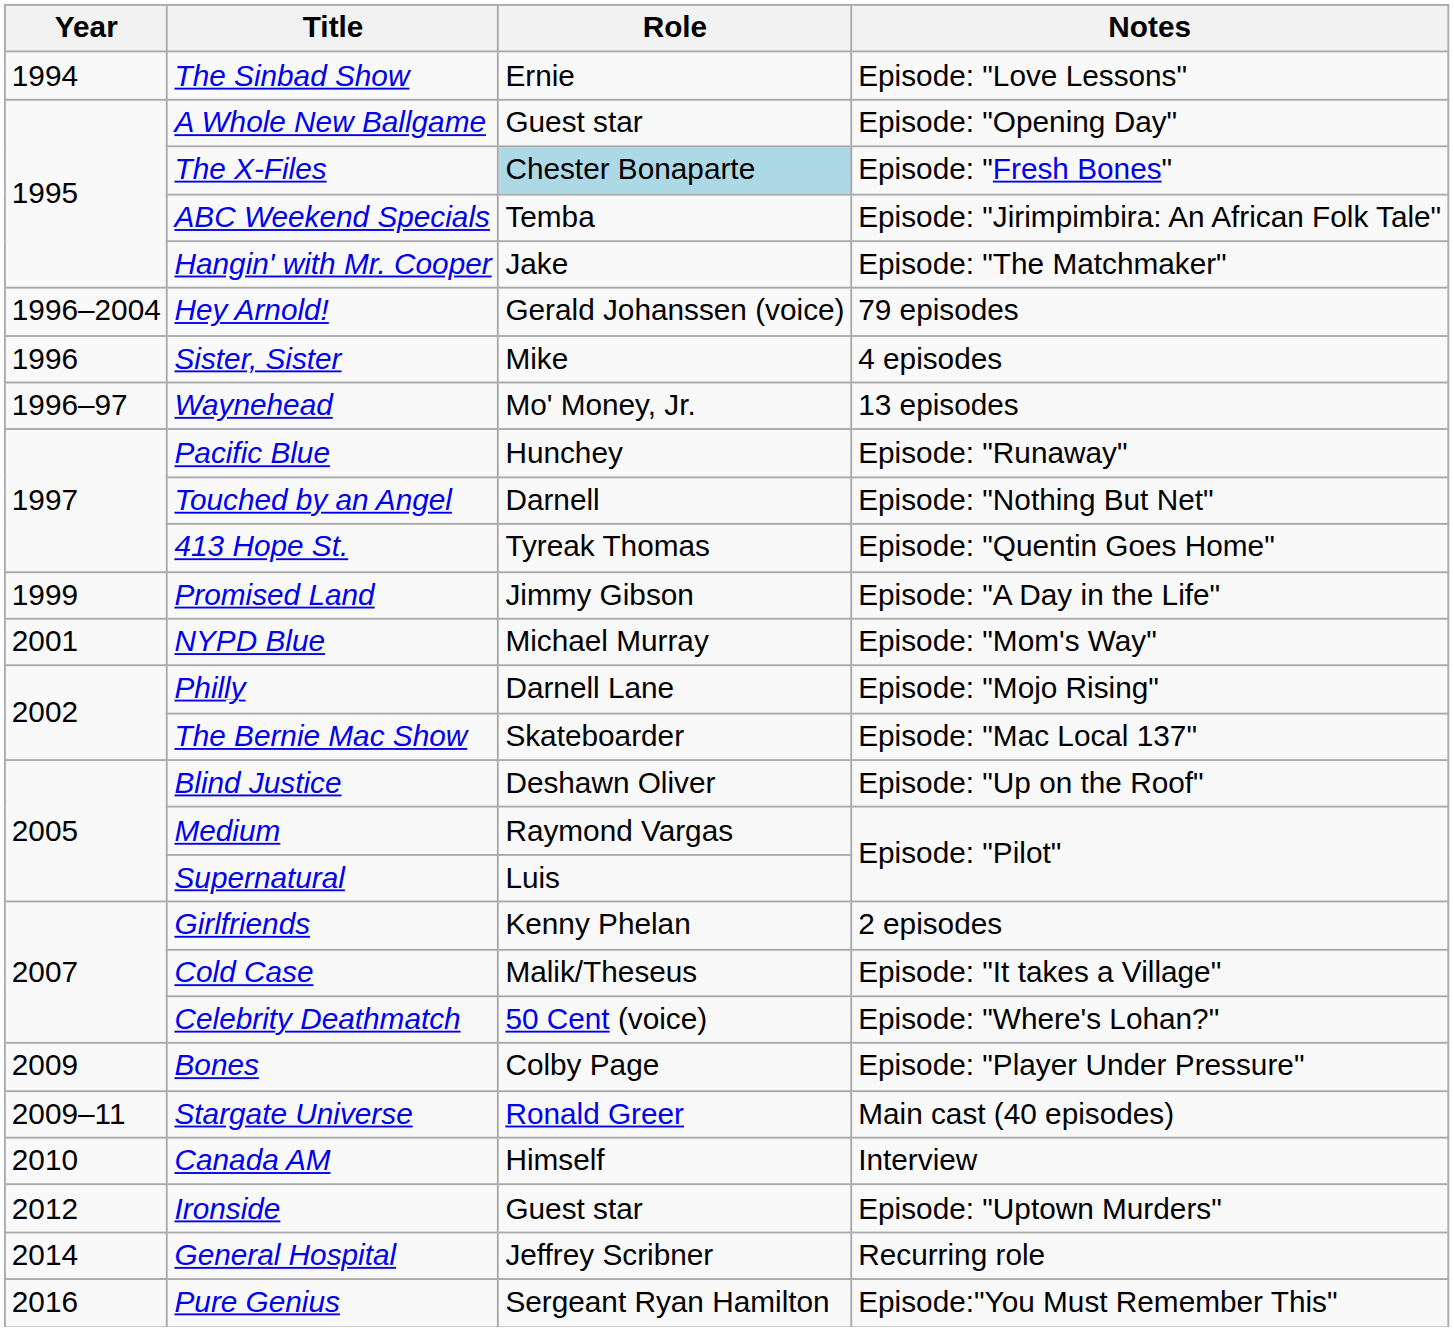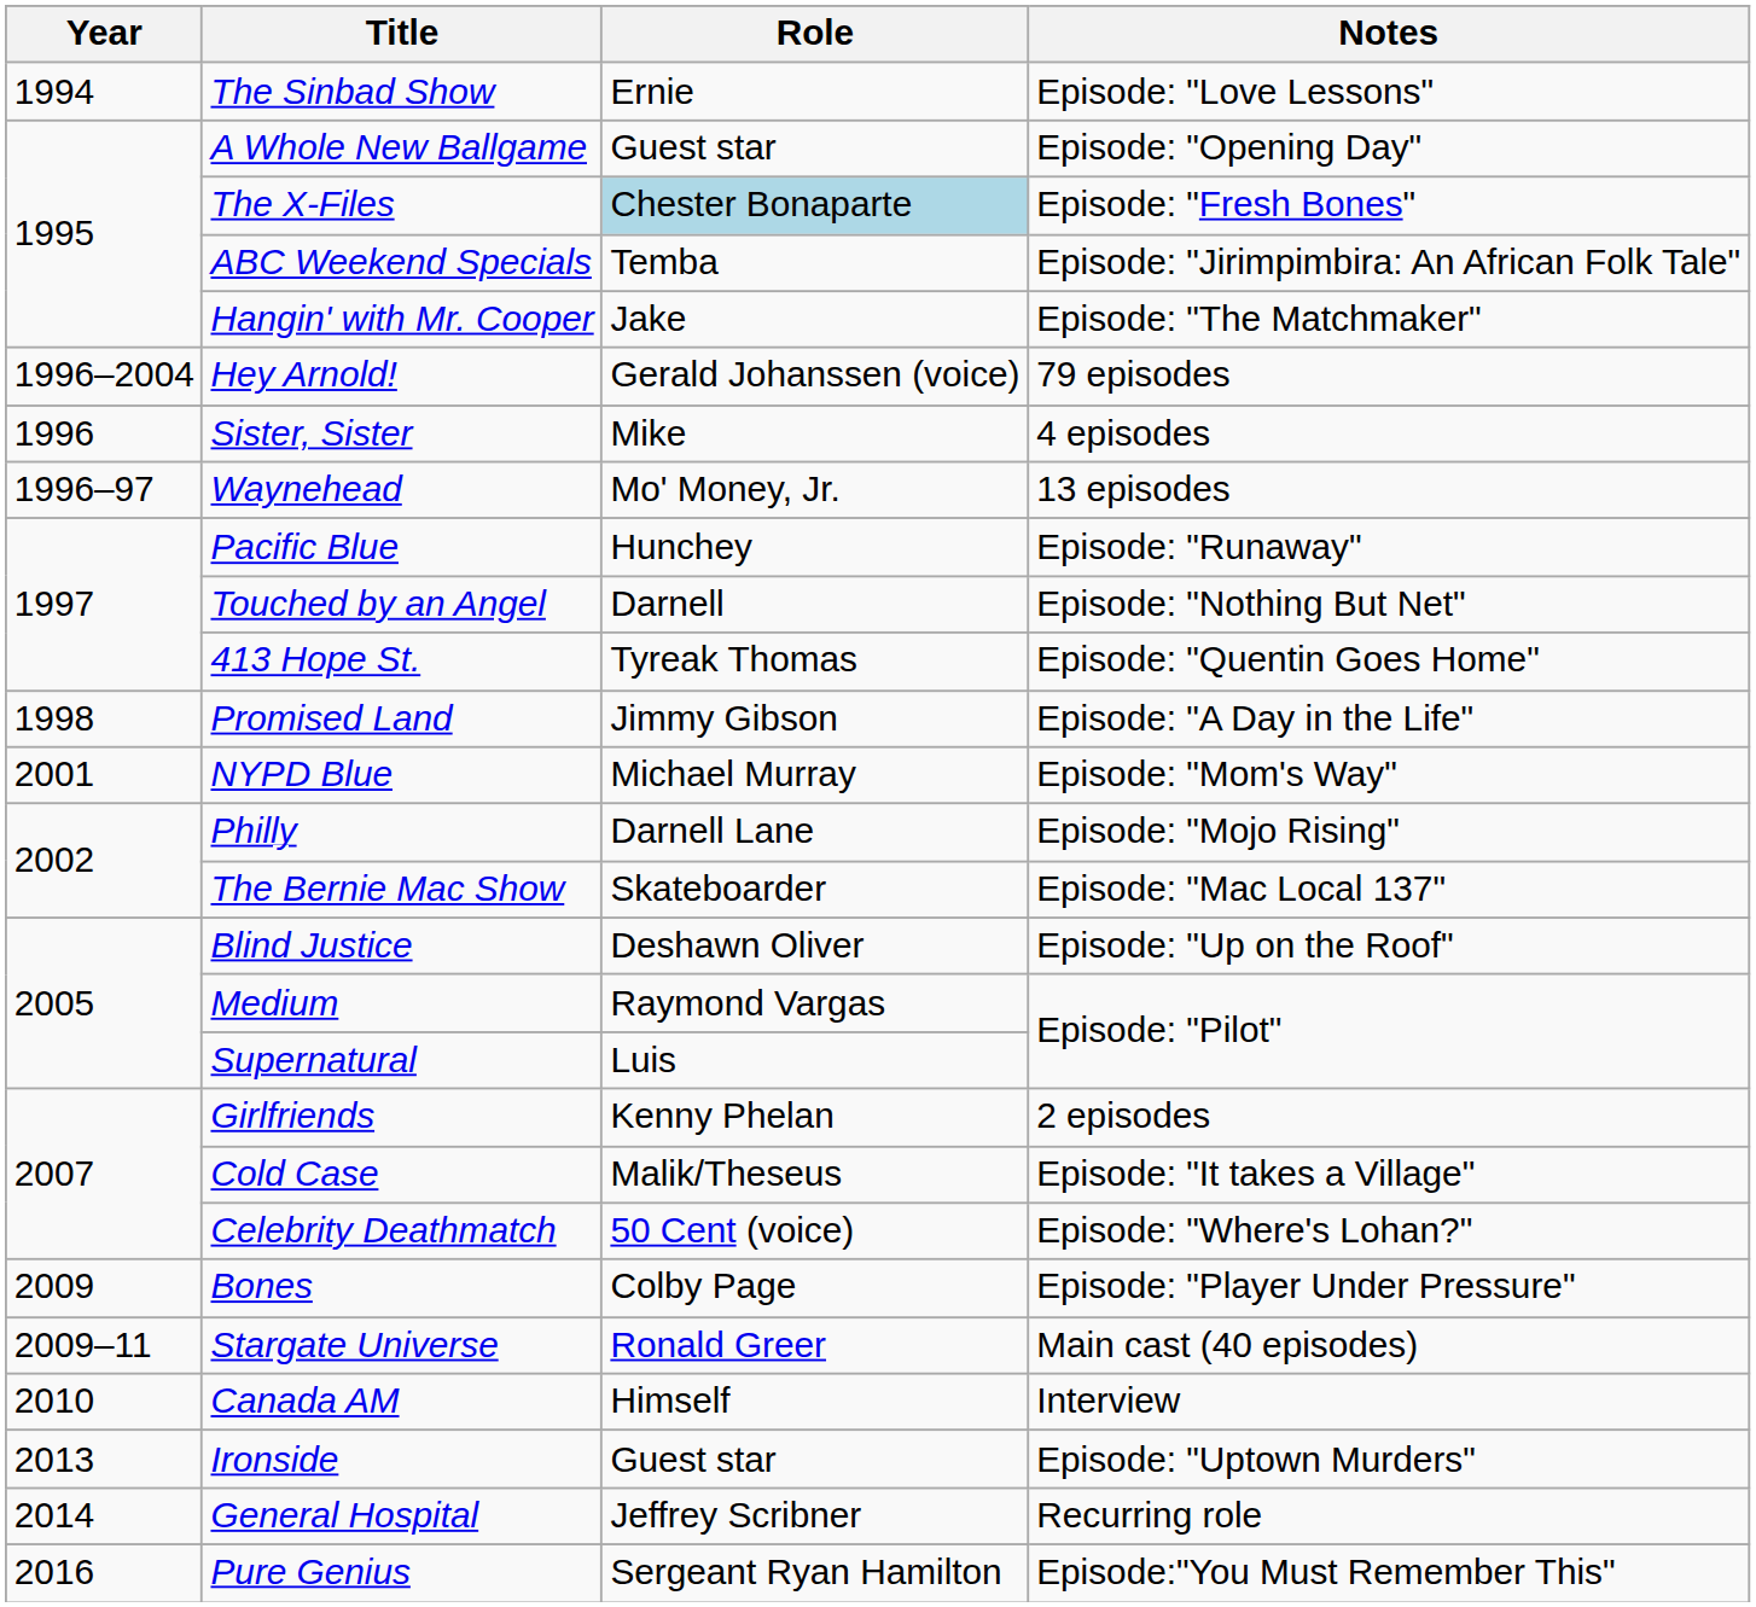 <table class="wikitable">
 <tr>
 <th>Year</th>
 <th>Title</th>
 <th>Role</th>
 <th class="unsortable">Notes</th>
 </tr>
 <tr>
 <td>1994</td>
 <td><em><a href='#'>The Sinbad Show</a></em></td>
 <td>Ernie</td>
 <td>Episode: "Love Lessons"</td>
 </tr>
 <tr>
 <td rowspan="4">1995</td>
 <td><em><a href='#'>A Whole New Ballgame</a></em></td>
 <td>Guest star</td>
 <td>Episode: "Opening Day"</td>
 </tr>
 <tr>
 <td><em><a href='#'>The X-Files</a></em></td>
 <td style="background: lightblue;">Chester Bonaparte</td>
 <td>Episode: "<a href='#'>Fresh Bones</a>"</td>
 </tr>
 <tr>
 <td><em><a href='#'>ABC Weekend Specials</a></em></td>
 <td>Temba</td>
 <td>Episode: "Jirimpimbira: An African Folk Tale"</td>
 </tr>
 <tr>
 <td><em><a href='#'>Hangin' with Mr. Cooper</a></em></td>
 <td>Jake</td>
 <td>Episode: "The Matchmaker"</td>
 </tr>
 <tr>
 <td>1996–2004</td>
 <td><em><a href='#'>Hey Arnold!</a></em></td>
 <td>Gerald Johanssen (voice)</td>
 <td>79 episodes</td>
 </tr>
 <tr>
 <td>1996</td>
 <td><em><a href='#'>Sister, Sister</a></em></td>
 <td>Mike</td>
 <td>4 episodes</td>
 </tr>
 <tr>
 <td>1996–97</td>
 <td><em><a href='#'>Waynehead</a></em></td>
 <td>Mo' Money, Jr.</td>
 <td>13 episodes</td>
 </tr>
 <tr>
 <td rowspan="3">1997</td>
 <td><em><a href='#'>Pacific Blue</a></em></td>
 <td>Hunchey</td>
 <td>Episode: "Runaway"</td>
 </tr>
 <tr>
 <td><em><a href='#'>Touched by an Angel</a></em></td>
 <td>Darnell</td>
 <td>Episode: "Nothing But Net"</td>
 </tr>
 <tr>
 <td><em><a href='#'>413 Hope St.</a></em></td>
 <td>Tyreak Thomas</td>
 <td>Episode: "Quentin Goes Home"</td>
 </tr>
 <tr>
-<td>1999</td>
+<td>1998</td>
 <td><em><a href='#'>Promised Land</a></em></td>
 <td>Jimmy Gibson</td>
 <td>Episode: "A Day in the Life"</td>
 </tr>
 <tr>
 <td>2001</td>
 <td><em><a href='#'>NYPD Blue</a></em></td>
 <td>Michael Murray</td>
 <td>Episode: "Mom's Way"</td>
 </tr>
 <tr>
 <td rowspan="2">2002</td>
 <td><em><a href='#'>Philly</a></em></td>
 <td>Darnell Lane</td>
 <td>Episode: "Mojo Rising"</td>
 </tr>
 <tr>
 <td><em><a href='#'>The Bernie Mac Show</a></em></td>
 <td>Skateboarder</td>
 <td>Episode: "Mac Local 137"</td>
 </tr>
 <tr>
 <td rowspan="3">2005</td>
 <td><em><a href='#'>Blind Justice</a></em></td>
 <td>Deshawn Oliver</td>
 <td>Episode: "Up on the Roof"</td>
 </tr>
 <tr>
 <td><em><a href='#'>Medium</a></em></td>
 <td>Raymond Vargas</td>
 <td rowspan="2">Episode: "Pilot"</td>
 </tr>
 <tr>
 <td><em><a href='#'>Supernatural</a></em></td>
 <td>Luis</td>
 </tr>
 <tr>
 <td rowspan="3">2007</td>
 <td><em><a href='#'>Girlfriends</a></em></td>
 <td>Kenny Phelan</td>
 <td>2 episodes</td>
 </tr>
 <tr>
 <td><em><a href='#'>Cold Case</a></em></td>
 <td>Malik/Theseus</td>
 <td>Episode: "It takes a Village"</td>
 </tr>
 <tr>
 <td><em><a href='#'>Celebrity Deathmatch</a></em></td>
 <td><a href='#'>50 Cent</a> (voice)</td>
 <td>Episode: "Where's Lohan?"</td>
 </tr>
 <tr>
 <td>2009</td>
 <td><em><a href='#'>Bones</a></em></td>
 <td>Colby Page</td>
 <td>Episode: "Player Under Pressure"</td>
 </tr>
 <tr>
 <td>2009–11</td>
 <td><em><a href='#'>Stargate Universe</a></em></td>
 <td><a href='#'>Ronald Greer</a></td>
 <td>Main cast (40 episodes)</td>
 </tr>
 <tr>
 <td>2010</td>
 <td><em><a href='#'>Canada AM</a></em></td>
 <td>Himself</td>
 <td>Interview</td>
 </tr>
 <tr>
-<td>2012</td>
+<td>2013</td>
 <td><em><a href='#'>Ironside</a></em></td>
 <td>Guest star</td>
 <td>Episode: "Uptown Murders"</td>
 </tr>
 <tr>
 <td>2014</td>
 <td><em><a href='#'>General Hospital</a></em></td>
 <td>Jeffrey Scribner</td>
 <td>Recurring role</td>
 </tr>
 <tr>
 <td>2016</td>
 <td><em><a href='#'>Pure Genius</a></em></td>
 <td>Sergeant Ryan Hamilton</td>
 <td>Episode:"You Must Remember This"</td>
 </tr>
 </table>
